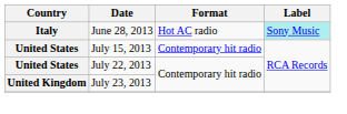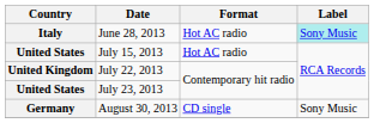 <table class="wikitable plainrowheaders">
 <tr>
 <th>Country</th>
 <th>Date</th>
 <th>Format</th>
 <th>Label</th>
 </tr>
 <tr>
 <th scope="row">Italy</th>
 <td>June 28, 2013</td>
 <td><a href='#'>Hot AC</a> radio</td>
 <td style="background: paleturquoise;"><a href='#'>Sony Music</a></td>
 </tr>
 <tr>
 <th scope="row">United States</th>
 <td>July 15, 2013</td>
-<td><a href='#'>Contemporary hit radio</a></td>
+<td><a href='#'>Hot AC</a> radio</td>
 <td rowspan="3"><a href='#'>RCA Records</a></td>
 </tr>
 <tr>
-<th scope="row">United States</th>
+<th scope="row">United Kingdom</th>
 <td>July 22, 2013</td>
 <td rowspan="2">Contemporary hit radio</td>
 </tr>
 <tr>
-<th scope="row">United Kingdom</th>
+<th scope="row">United States</th>
 <td>July 23, 2013</td>
+</tr>
+<tr>
+<th scope="row">Germany</th>
+<td>August 30, 2013</td>
+<td><a href='#'>CD single</a></td>
+<td>Sony Music</td>
 </tr>
 <tr>
 </tr>
 </table>
